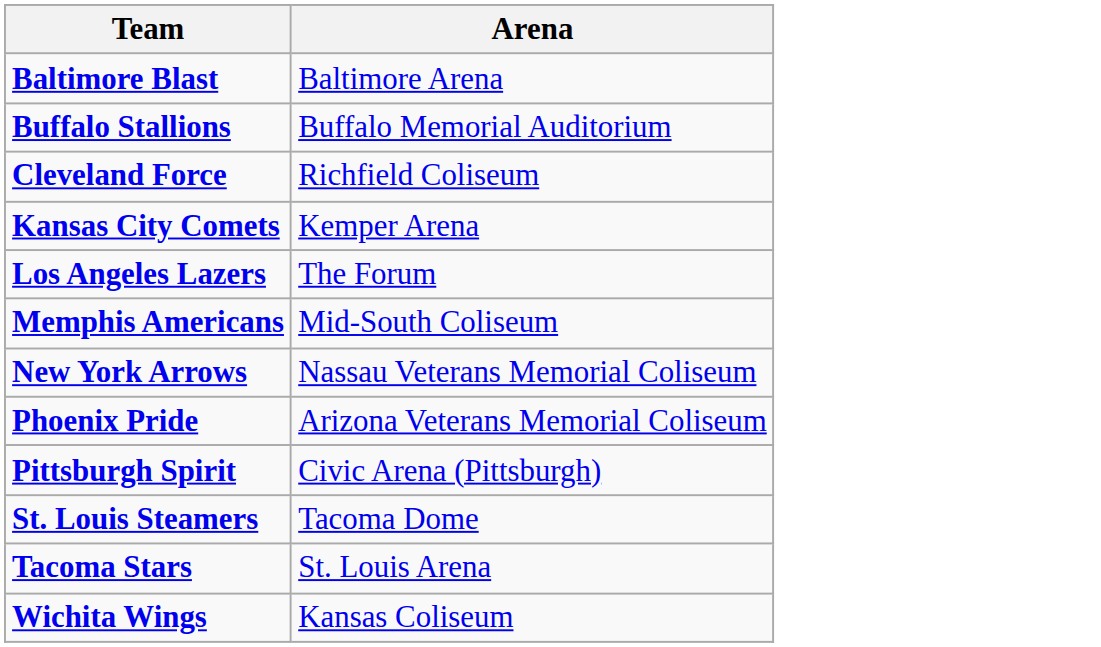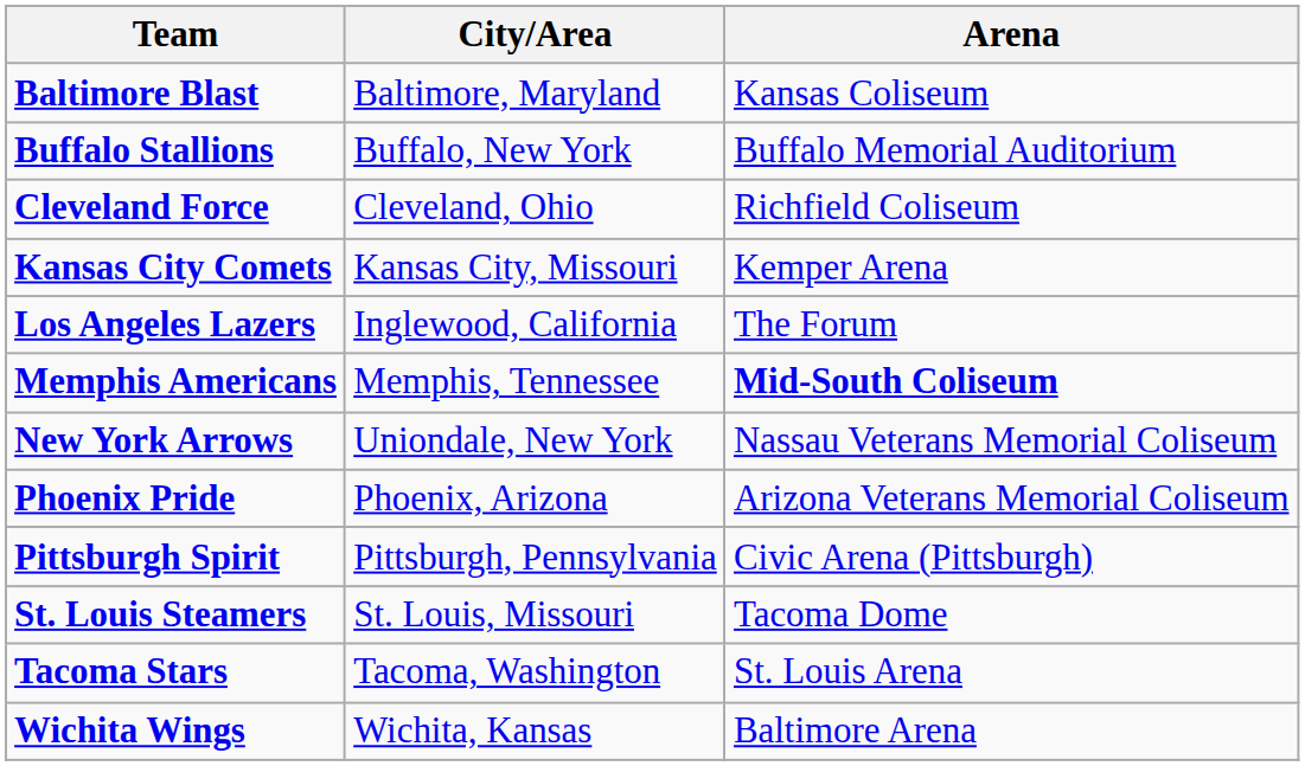 <table class="wikitable">
 <tr>
 <th>Team</th>
+<th>City/Area</th>
 <th>Arena</th>
 </tr>
 <tr>
 <td><strong><a href='#'>Baltimore Blast</a></strong></td>
-<td><a href='#'>Baltimore Arena</a></td>
+<td><a href='#'>Baltimore, Maryland</a></td>
+<td><a href='#'>Kansas Coliseum</a></td>
 </tr>
 <tr>
 <td><strong><a href='#'>Buffalo Stallions</a></strong></td>
+<td><a href='#'>Buffalo, New York</a></td>
 <td><a href='#'>Buffalo Memorial Auditorium</a></td>
 </tr>
 <tr>
 <td><strong><a href='#'>Cleveland Force</a></strong></td>
+<td><a href='#'>Cleveland, Ohio</a></td>
 <td><a href='#'>Richfield Coliseum</a></td>
 </tr>
 <tr>
 <td><strong><a href='#'>Kansas City Comets</a></strong></td>
+<td><a href='#'>Kansas City, Missouri</a></td>
 <td><a href='#'>Kemper Arena</a></td>
 </tr>
 <tr>
 <td><strong><a href='#'>Los Angeles Lazers</a></strong></td>
+<td><a href='#'>Inglewood, California</a></td>
 <td><a href='#'>The Forum</a></td>
 </tr>
 <tr>
 <td><strong><a href='#'>Memphis Americans</a></strong></td>
-<td><a href='#'>Mid-South Coliseum</a></td>
+<td><a href='#'>Memphis, Tennessee</a></td>
+<td><strong><a href='#'>Mid-South Coliseum</a></strong></td>
 </tr>
 <tr>
 <td><strong><a href='#'>New York Arrows</a></strong></td>
+<td><a href='#'>Uniondale, New York</a></td>
 <td><a href='#'>Nassau Veterans Memorial Coliseum</a></td>
 </tr>
 <tr>
 <td><strong><a href='#'>Phoenix Pride</a></strong></td>
+<td><a href='#'>Phoenix, Arizona</a></td>
 <td><a href='#'>Arizona Veterans Memorial Coliseum</a></td>
 </tr>
 <tr>
 <td><strong><a href='#'>Pittsburgh Spirit</a></strong></td>
+<td><a href='#'>Pittsburgh, Pennsylvania</a></td>
 <td><a href='#'>Civic Arena (Pittsburgh)</a></td>
 </tr>
 <tr>
 <td><strong><a href='#'>St. Louis Steamers</a></strong></td>
+<td><a href='#'>St. Louis, Missouri</a></td>
 <td><a href='#'>Tacoma Dome</a></td>
 </tr>
 <tr>
 <td><strong><a href='#'>Tacoma Stars</a></strong></td>
+<td><a href='#'>Tacoma, Washington</a></td>
 <td><a href='#'>St. Louis Arena</a></td>
 </tr>
 <tr>
 <td><strong><a href='#'>Wichita Wings</a></strong></td>
-<td><a href='#'>Kansas Coliseum</a></td>
+<td><a href='#'>Wichita, Kansas</a></td>
+<td><a href='#'>Baltimore Arena</a></td>
 </tr>
 </table>
